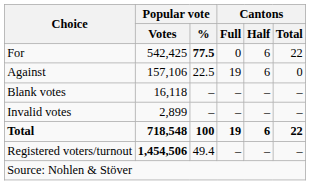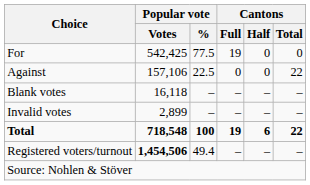 <table class=wikitable style=text-align:right>
 <tr>
 <th rowspan=2>Choice</th>
 <th colspan=2>Popular vote</th>
 <th colspan=3>Cantons</th>
 </tr>
 <tr>
 <th>Votes</th>
 <th>%</th>
 <th>Full</th>
 <th>Half</th>
 <th>Total</th>
 </tr>
 <tr>
 <td align=left>For</td>
 <td>542,425</td>
-<td><strong>77.5</strong></td>
+<td>77.5</td>
+<td>19</td>
 <td>0</td>
-<td>6</td>
-<td>22</td>
+<td>0</td>
 </tr>
 <tr>
 <td align=left>Against</td>
 <td>157,106</td>
 <td>22.5</td>
-<td>19</td>
-<td>6</td>
 <td>0</td>
+<td>0</td>
+<td>22</td>
 </tr>
 <tr>
 <td align=left>Blank votes</td>
 <td>16,118</td>
 <td>–</td>
 <td>–</td>
 <td>–</td>
 <td>–</td>
 </tr>
 <tr>
 <td align=left>Invalid votes</td>
 <td>2,899</td>
 <td>–</td>
 <td>–</td>
 <td>–</td>
 <td>–</td>
 </tr>
 <tr>
 <td align=left><strong>Total</strong></td>
 <td><strong>718,548</strong></td>
 <td><strong>100</strong></td>
 <td><strong>19</strong></td>
 <td><strong>6</strong></td>
 <td><strong>22</strong></td>
 </tr>
 <tr>
 <td align=left>Registered voters/turnout</td>
 <td><strong>1,454,506</strong></td>
 <td>49.4</td>
 <td>–</td>
 <td>–</td>
 <td>–</td>
 </tr>
 <tr>
 <td align=left colspan=6>Source: Nohlen & Stöver</td>
 </tr>
 </table>
